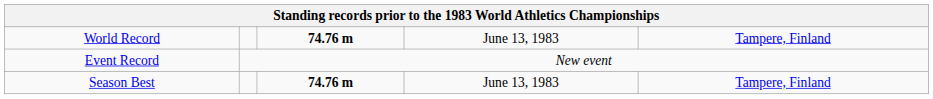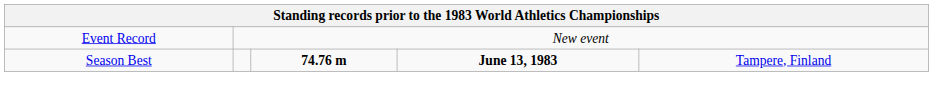 <table class="wikitable" style=" text-align:center; font-size:110%;" width="95%">
 <tr>
 <th colspan="5">Standing records prior to the 1983 World Athletics Championships</th>
-</tr>
-<tr>
-<td><a href='#'>World Record</a></td>
-<td></td>
-<td><strong>74.76 m</strong></td>
-<td>June 13, 1983</td>
-<td> <a href='#'>Tampere, Finland</a></td>
 </tr>
 <tr>
 <td><a href='#'>Event Record</a></td>
 <td colspan="4"><em>New event</em></td>
 </tr>
 <tr>
 <td><a href='#'>Season Best</a></td>
 <td></td>
 <td><strong>74.76 m</strong></td>
-<td>June 13, 1983</td>
+<td><strong>June 13, 1983</strong></td>
 <td> <a href='#'>Tampere, Finland</a></td>
 </tr>
 </table>
